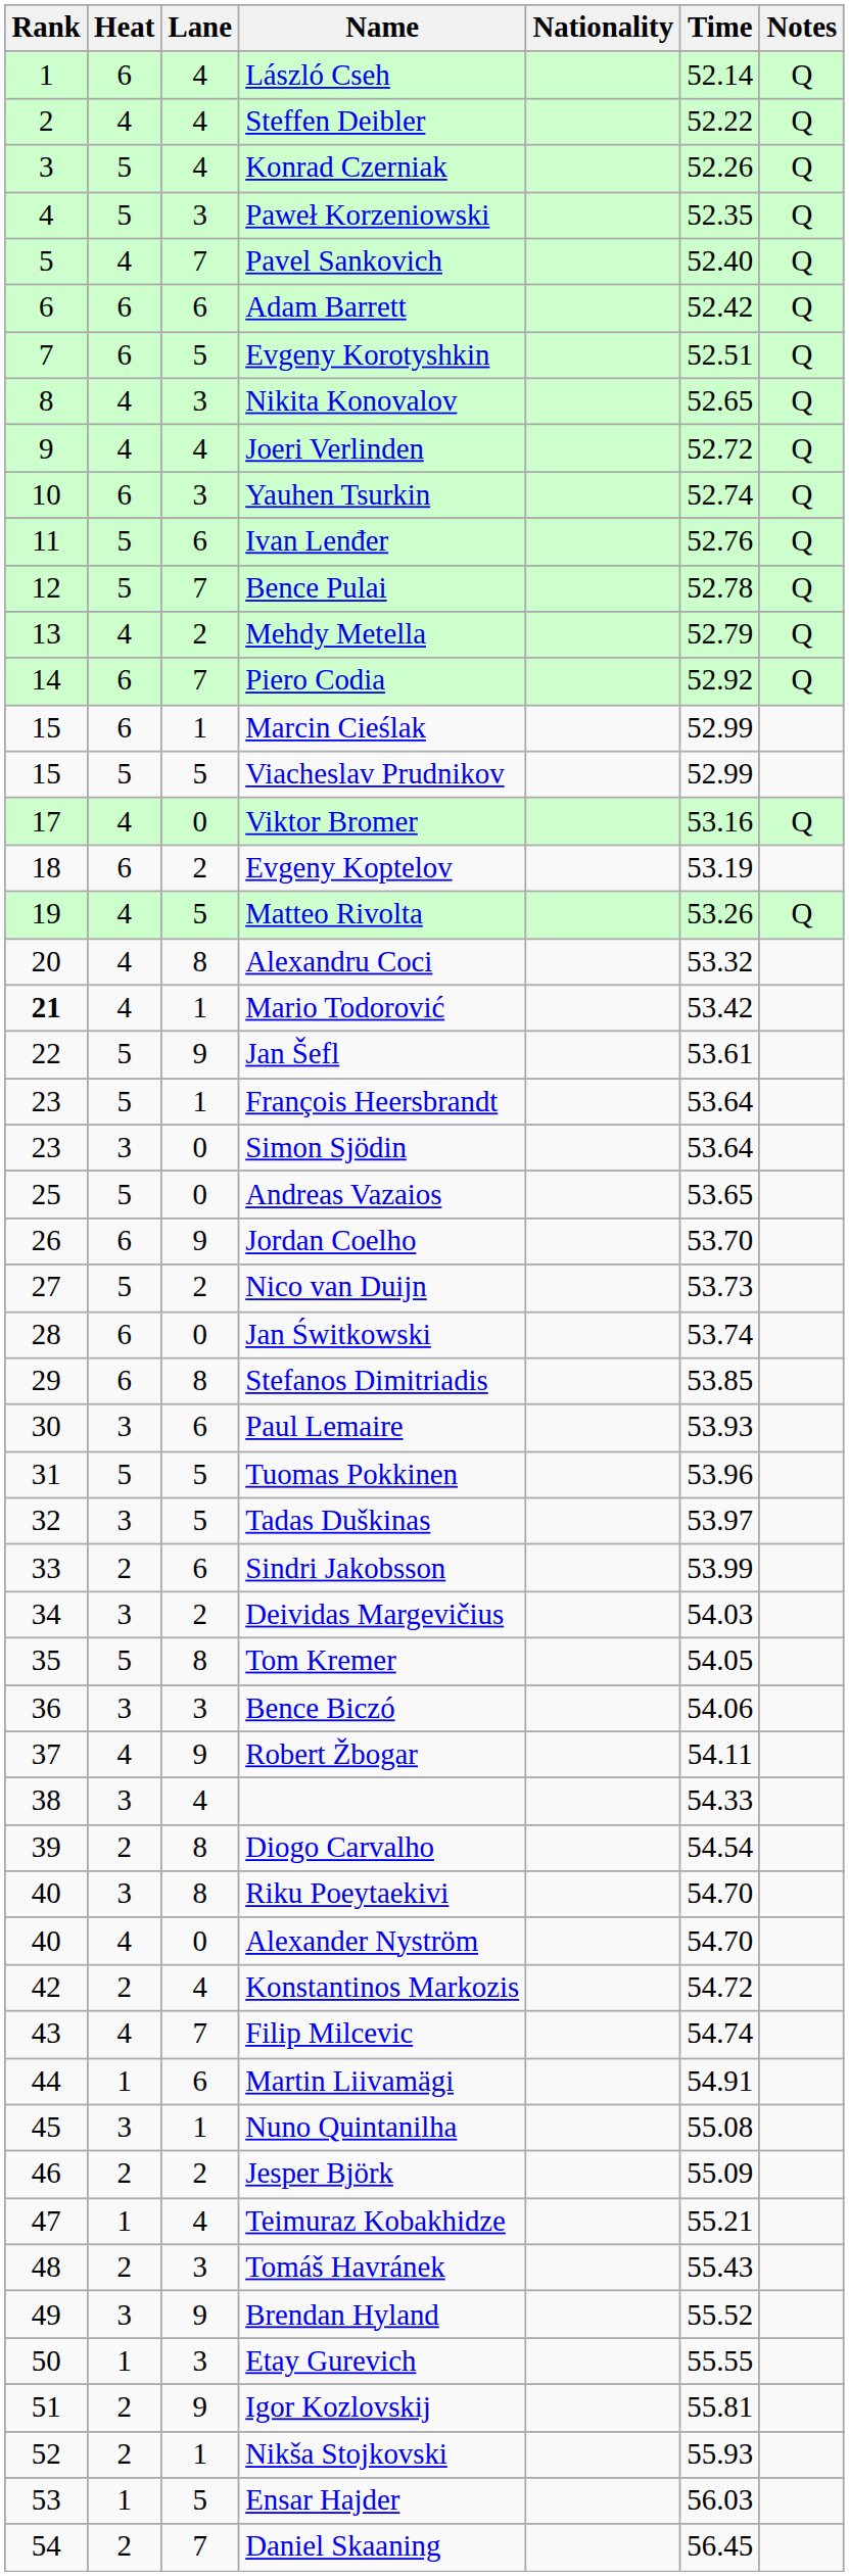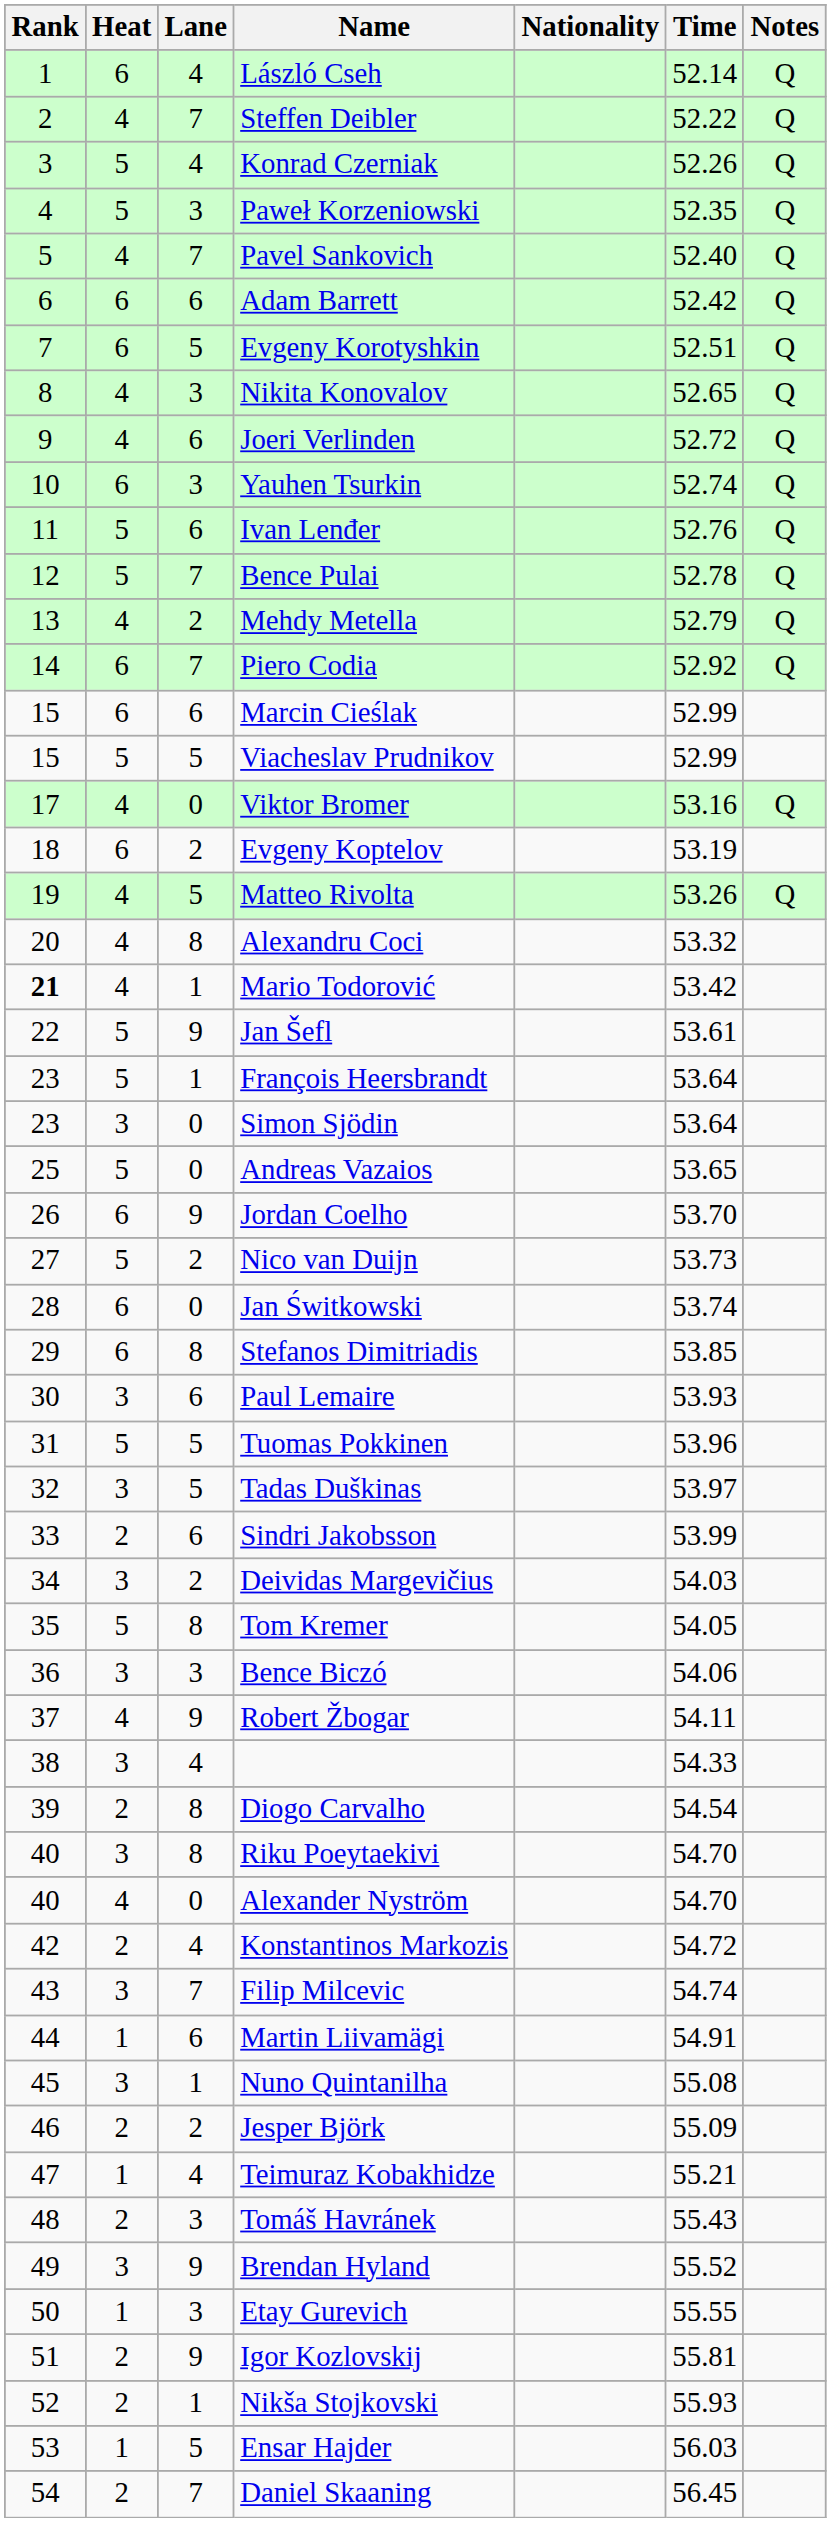 <table class="wikitable sortable" style="text-align:center">
 <tr>
 <th>Rank</th>
 <th>Heat</th>
 <th>Lane</th>
 <th>Name</th>
 <th>Nationality</th>
 <th>Time</th>
 <th>Notes</th>
 </tr>
 <tr bgcolor=ccffcc>
 <td>1</td>
 <td>6</td>
 <td>4</td>
 <td align=left><a href='#'>László Cseh</a></td>
 <td align=left></td>
 <td>52.14</td>
 <td>Q</td>
 </tr>
 <tr bgcolor=ccffcc>
 <td>2</td>
 <td>4</td>
-<td>4</td>
+<td>7</td>
 <td align=left><a href='#'>Steffen Deibler</a></td>
 <td align=left></td>
 <td>52.22</td>
 <td>Q</td>
 </tr>
 <tr bgcolor=ccffcc>
 <td>3</td>
 <td>5</td>
 <td>4</td>
 <td align=left><a href='#'>Konrad Czerniak</a></td>
 <td align=left></td>
 <td>52.26</td>
 <td>Q</td>
 </tr>
 <tr bgcolor=ccffcc>
 <td>4</td>
 <td>5</td>
 <td>3</td>
 <td align=left><a href='#'>Paweł Korzeniowski</a></td>
 <td align=left></td>
 <td>52.35</td>
 <td>Q</td>
 </tr>
 <tr bgcolor=ccffcc>
 <td>5</td>
 <td>4</td>
 <td>7</td>
 <td align=left><a href='#'>Pavel Sankovich</a></td>
 <td align=left></td>
 <td>52.40</td>
 <td>Q</td>
 </tr>
 <tr bgcolor=ccffcc>
 <td>6</td>
 <td>6</td>
 <td>6</td>
 <td align=left><a href='#'>Adam Barrett</a></td>
 <td align=left></td>
 <td>52.42</td>
 <td>Q</td>
 </tr>
 <tr bgcolor=ccffcc>
 <td>7</td>
 <td>6</td>
 <td>5</td>
 <td align=left><a href='#'>Evgeny Korotyshkin</a></td>
 <td align=left></td>
 <td>52.51</td>
 <td>Q</td>
 </tr>
 <tr bgcolor=ccffcc>
 <td>8</td>
 <td>4</td>
 <td>3</td>
 <td align=left><a href='#'>Nikita Konovalov</a></td>
 <td align=left></td>
 <td>52.65</td>
 <td>Q</td>
 </tr>
 <tr bgcolor=ccffcc>
 <td>9</td>
 <td>4</td>
-<td>4</td>
+<td>6</td>
 <td align=left><a href='#'>Joeri Verlinden</a></td>
 <td align=left></td>
 <td>52.72</td>
 <td>Q</td>
 </tr>
 <tr bgcolor=ccffcc>
 <td>10</td>
 <td>6</td>
 <td>3</td>
 <td align=left><a href='#'>Yauhen Tsurkin</a></td>
 <td align=left></td>
 <td>52.74</td>
 <td>Q</td>
 </tr>
 <tr bgcolor=ccffcc>
 <td>11</td>
 <td>5</td>
 <td>6</td>
 <td align=left><a href='#'>Ivan Lenđer</a></td>
 <td align=left></td>
 <td>52.76</td>
 <td>Q</td>
 </tr>
 <tr bgcolor=ccffcc>
 <td>12</td>
 <td>5</td>
 <td>7</td>
 <td align=left><a href='#'>Bence Pulai</a></td>
 <td align=left></td>
 <td>52.78</td>
 <td>Q</td>
 </tr>
 <tr bgcolor=ccffcc>
 <td>13</td>
 <td>4</td>
 <td>2</td>
 <td align=left><a href='#'>Mehdy Metella</a></td>
 <td align=left></td>
 <td>52.79</td>
 <td>Q</td>
 </tr>
 <tr bgcolor=ccffcc>
 <td>14</td>
 <td>6</td>
 <td>7</td>
 <td align=left><a href='#'>Piero Codia</a></td>
 <td align=left></td>
 <td>52.92</td>
 <td>Q</td>
 </tr>
 <tr>
 <td>15</td>
 <td>6</td>
-<td>1</td>
+<td>6</td>
 <td align=left><a href='#'>Marcin Cieślak</a></td>
 <td align=left></td>
 <td>52.99</td>
 <td></td>
 </tr>
 <tr>
 <td>15</td>
 <td>5</td>
 <td>5</td>
 <td align=left><a href='#'>Viacheslav Prudnikov</a></td>
 <td align=left></td>
 <td>52.99</td>
 <td></td>
 </tr>
 <tr bgcolor=ccffcc>
 <td>17</td>
 <td>4</td>
 <td>0</td>
 <td align=left><a href='#'>Viktor Bromer</a></td>
 <td align=left></td>
 <td>53.16</td>
 <td>Q</td>
 </tr>
 <tr>
 <td>18</td>
 <td>6</td>
 <td>2</td>
 <td align=left><a href='#'>Evgeny Koptelov</a></td>
 <td align=left></td>
 <td>53.19</td>
 <td></td>
 </tr>
 <tr bgcolor=ccffcc>
 <td>19</td>
 <td>4</td>
 <td>5</td>
 <td align=left><a href='#'>Matteo Rivolta</a></td>
 <td align=left></td>
 <td>53.26</td>
 <td>Q</td>
 </tr>
 <tr>
 <td>20</td>
 <td>4</td>
 <td>8</td>
 <td align=left><a href='#'>Alexandru Coci</a></td>
 <td align=left></td>
 <td>53.32</td>
 <td></td>
 </tr>
 <tr>
 <td><strong>21</strong></td>
 <td>4</td>
 <td>1</td>
 <td align=left><a href='#'>Mario Todorović</a></td>
 <td align=left></td>
 <td>53.42</td>
 <td></td>
 </tr>
 <tr>
 <td>22</td>
 <td>5</td>
 <td>9</td>
 <td align=left><a href='#'>Jan Šefl</a></td>
 <td align=left></td>
 <td>53.61</td>
 <td></td>
 </tr>
 <tr>
 <td>23</td>
 <td>5</td>
 <td>1</td>
 <td align=left><a href='#'>François Heersbrandt</a></td>
 <td align=left></td>
 <td>53.64</td>
 <td></td>
 </tr>
 <tr>
 <td>23</td>
 <td>3</td>
 <td>0</td>
 <td align=left><a href='#'>Simon Sjödin</a></td>
 <td align=left></td>
 <td>53.64</td>
 <td></td>
 </tr>
 <tr>
 <td>25</td>
 <td>5</td>
 <td>0</td>
 <td align=left><a href='#'>Andreas Vazaios</a></td>
 <td align=left></td>
 <td>53.65</td>
 <td></td>
 </tr>
 <tr>
 <td>26</td>
 <td>6</td>
 <td>9</td>
 <td align=left><a href='#'>Jordan Coelho</a></td>
 <td align=left></td>
 <td>53.70</td>
 <td></td>
 </tr>
 <tr>
 <td>27</td>
 <td>5</td>
 <td>2</td>
 <td align=left><a href='#'>Nico van Duijn</a></td>
 <td align=left></td>
 <td>53.73</td>
 <td></td>
 </tr>
 <tr>
 <td>28</td>
 <td>6</td>
 <td>0</td>
 <td align=left><a href='#'>Jan Świtkowski</a></td>
 <td align=left></td>
 <td>53.74</td>
 <td></td>
 </tr>
 <tr>
 <td>29</td>
 <td>6</td>
 <td>8</td>
 <td align=left><a href='#'>Stefanos Dimitriadis</a></td>
 <td align=left></td>
 <td>53.85</td>
 <td></td>
 </tr>
 <tr>
 <td>30</td>
 <td>3</td>
 <td>6</td>
 <td align=left><a href='#'>Paul Lemaire</a></td>
 <td align=left></td>
 <td>53.93</td>
 <td></td>
 </tr>
 <tr>
 <td>31</td>
 <td>5</td>
 <td>5</td>
 <td align=left><a href='#'>Tuomas Pokkinen</a></td>
 <td align=left></td>
 <td>53.96</td>
 <td></td>
 </tr>
 <tr>
 <td>32</td>
 <td>3</td>
 <td>5</td>
 <td align=left><a href='#'>Tadas Duškinas</a></td>
 <td align=left></td>
 <td>53.97</td>
 <td></td>
 </tr>
 <tr>
 <td>33</td>
 <td>2</td>
 <td>6</td>
 <td align=left><a href='#'>Sindri Jakobsson</a></td>
 <td align=left></td>
 <td>53.99</td>
 <td></td>
 </tr>
 <tr>
 <td>34</td>
 <td>3</td>
 <td>2</td>
 <td align=left><a href='#'>Deividas Margevičius</a></td>
 <td align=left></td>
 <td>54.03</td>
 <td></td>
 </tr>
 <tr>
 <td>35</td>
 <td>5</td>
 <td>8</td>
 <td align=left><a href='#'>Tom Kremer</a></td>
 <td align=left></td>
 <td>54.05</td>
 <td></td>
 </tr>
 <tr>
 <td>36</td>
 <td>3</td>
 <td>3</td>
 <td align=left><a href='#'>Bence Biczó</a></td>
 <td align=left></td>
 <td>54.06</td>
 <td></td>
 </tr>
 <tr>
 <td>37</td>
 <td>4</td>
 <td>9</td>
 <td align=left><a href='#'>Robert Žbogar</a></td>
 <td align=left></td>
 <td>54.11</td>
 <td></td>
 </tr>
 <tr>
 <td>38</td>
 <td>3</td>
 <td>4</td>
 <td align=left></td>
 <td align=left></td>
 <td>54.33</td>
 <td></td>
 </tr>
 <tr>
 <td>39</td>
 <td>2</td>
 <td>8</td>
 <td align=left><a href='#'>Diogo Carvalho</a></td>
 <td align=left></td>
 <td>54.54</td>
 <td></td>
 </tr>
 <tr>
 <td>40</td>
 <td>3</td>
 <td>8</td>
 <td align=left><a href='#'>Riku Poeytaekivi</a></td>
 <td align=left></td>
 <td>54.70</td>
 <td></td>
 </tr>
 <tr>
 <td>40</td>
 <td>4</td>
 <td>0</td>
 <td align=left><a href='#'>Alexander Nyström</a></td>
 <td align=left></td>
 <td>54.70</td>
 <td></td>
 </tr>
 <tr>
 <td>42</td>
 <td>2</td>
 <td>4</td>
 <td align=left><a href='#'>Konstantinos Markozis</a></td>
 <td align=left></td>
 <td>54.72</td>
 <td></td>
 </tr>
 <tr>
 <td>43</td>
-<td>4</td>
+<td>3</td>
 <td>7</td>
 <td align=left><a href='#'>Filip Milcevic</a></td>
 <td align=left></td>
 <td>54.74</td>
 <td></td>
 </tr>
 <tr>
 <td>44</td>
 <td>1</td>
 <td>6</td>
 <td align=left><a href='#'>Martin Liivamägi</a></td>
 <td align=left></td>
 <td>54.91</td>
 <td></td>
 </tr>
 <tr>
 <td>45</td>
 <td>3</td>
 <td>1</td>
 <td align=left><a href='#'>Nuno Quintanilha</a></td>
 <td align=left></td>
 <td>55.08</td>
 <td></td>
 </tr>
 <tr>
 <td>46</td>
 <td>2</td>
 <td>2</td>
 <td align=left><a href='#'>Jesper Björk</a></td>
 <td align=left></td>
 <td>55.09</td>
 <td></td>
 </tr>
 <tr>
 <td>47</td>
 <td>1</td>
 <td>4</td>
 <td align=left><a href='#'>Teimuraz Kobakhidze</a></td>
 <td align=left></td>
 <td>55.21</td>
 <td></td>
 </tr>
 <tr>
 <td>48</td>
 <td>2</td>
 <td>3</td>
 <td align=left><a href='#'>Tomáš Havránek</a></td>
 <td align=left></td>
 <td>55.43</td>
 <td></td>
 </tr>
 <tr>
 <td>49</td>
 <td>3</td>
 <td>9</td>
 <td align=left><a href='#'>Brendan Hyland</a></td>
 <td align=left></td>
 <td>55.52</td>
 <td></td>
 </tr>
 <tr>
 <td>50</td>
 <td>1</td>
 <td>3</td>
 <td align=left><a href='#'>Etay Gurevich</a></td>
 <td align=left></td>
 <td>55.55</td>
 <td></td>
 </tr>
 <tr>
 <td>51</td>
 <td>2</td>
 <td>9</td>
 <td align=left><a href='#'>Igor Kozlovskij</a></td>
 <td align=left></td>
 <td>55.81</td>
 <td></td>
 </tr>
 <tr>
 <td>52</td>
 <td>2</td>
 <td>1</td>
 <td align=left><a href='#'>Nikša Stojkovski</a></td>
 <td align=left></td>
 <td>55.93</td>
 <td></td>
 </tr>
 <tr>
 <td>53</td>
 <td>1</td>
 <td>5</td>
 <td align=left><a href='#'>Ensar Hajder</a></td>
 <td align=left></td>
 <td>56.03</td>
 <td></td>
 </tr>
 <tr>
 <td>54</td>
 <td>2</td>
 <td>7</td>
 <td align=left><a href='#'>Daniel Skaaning</a></td>
 <td align=left></td>
 <td>56.45</td>
 <td></td>
 </tr>
 </table>
